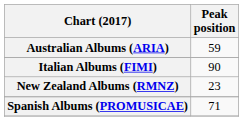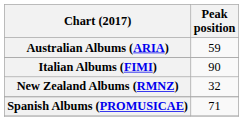 <table class="wikitable sortable plainrowheaders" style="text-align:center">
 <tr>
 <th scope="col">Chart (2017)</th>
 <th scope="col">Peak<br> position</th>
 </tr>
 <tr>
 <th scope="row">Australian Albums (<a href='#'>ARIA</a>)</th>
 <td>59</td>
 </tr>
 <tr>
 </tr>
 <tr>
 </tr>
 <tr>
 </tr>
 <tr>
 </tr>
 <tr>
 </tr>
 <tr>
 <th scope="row">Italian Albums (<a href='#'>FIMI</a>)</th>
 <td>90</td>
 </tr>
 <tr>
 <th scope="row">New Zealand Albums (<a href='#'>RMNZ</a>)</th>
-<td>23</td>
+<td>32</td>
 </tr>
 <tr>
 </tr>
 <tr>
 <th scope="row">Spanish Albums (<a href='#'>PROMUSICAE</a>)</th>
 <td>71</td>
 </tr>
 <tr>
 </tr>
 <tr>
 </tr>
 <tr>
 </tr>
 </table>
